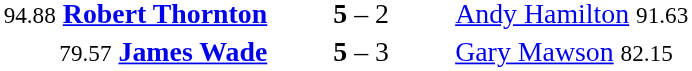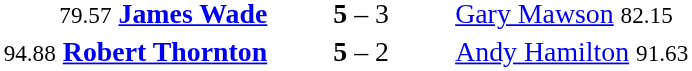 <table style="text-align:center">
 <tr>
 <th width=223></th>
 <th width=100></th>
 <th width=223></th>
 </tr>
 <tr>
+<td align=right><small>79.57</small> <strong><a href='#'>James Wade</a></strong> </td>
+<td><strong>5</strong> – 3</td>
+<td align=left> <a href='#'>Gary Mawson</a> <small>82.15</small></td>
+</tr>
+<tr>
 <td align=right><small>94.88</small> <strong><a href='#'>Robert Thornton</a></strong> </td>
 <td><strong>5</strong> – 2</td>
 <td align=left> <a href='#'>Andy Hamilton</a> <small>91.63</small></td>
 </tr>
-<tr>
-<td align=right><small>79.57</small> <strong><a href='#'>James Wade</a></strong> </td>
-<td><strong>5</strong> – 3</td>
-<td align=left> <a href='#'>Gary Mawson</a> <small>82.15</small></td>
-</tr>
 </table>
